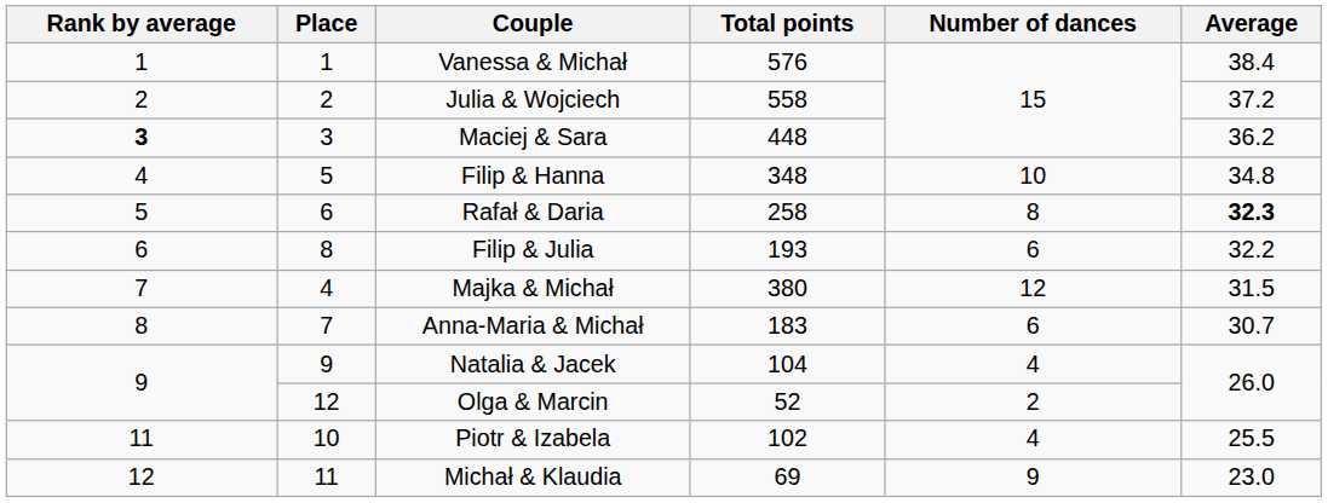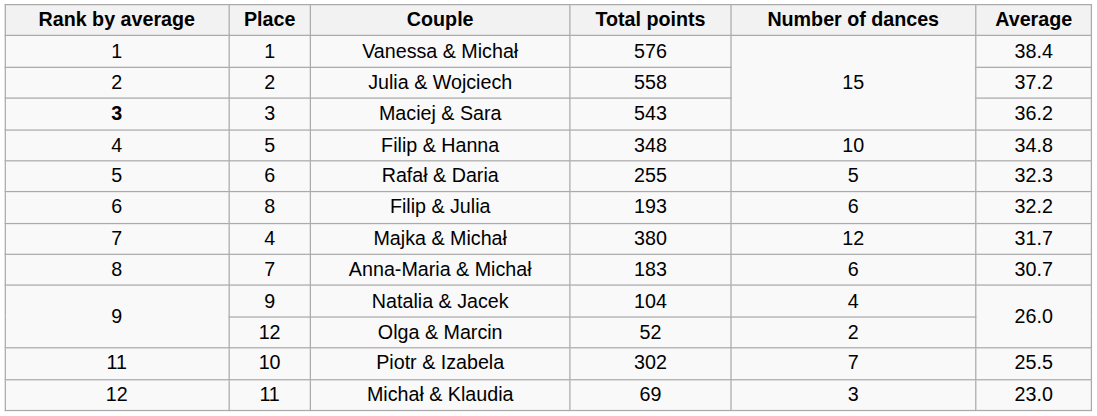 <table class="wikitable sortable"  style="margin:auto; text-align:center; white-space:nowrap; width:70%;">
 <tr>
 <th>Rank by average</th>
 <th>Place</th>
 <th>Couple</th>
 <th>Total points</th>
 <th>Number of dances</th>
 <th>Average </th>
 </tr>
 <tr>
 <td>1</td>
 <td>1</td>
 <td>Vanessa & Michał</td>
 <td>576</td>
 <td rowspan="3">15</td>
 <td>38.4</td>
 </tr>
 <tr>
 <td>2</td>
 <td>2</td>
 <td>Julia & Wojciech</td>
 <td>558</td>
 <td>37.2</td>
 </tr>
 <tr>
 <td><strong>3</strong></td>
 <td>3</td>
 <td>Maciej & Sara</td>
-<td>448</td>
+<td>543</td>
 <td>36.2</td>
 </tr>
 <tr>
 <td>4</td>
 <td>5</td>
 <td>Filip & Hanna</td>
 <td>348</td>
 <td>10</td>
 <td>34.8</td>
 </tr>
 <tr>
 <td>5</td>
 <td>6</td>
 <td>Rafał & Daria</td>
-<td>258</td>
-<td>8</td>
-<td><strong>32.3</strong></td>
+<td>255</td>
+<td>5</td>
+<td>32.3</td>
 </tr>
 <tr>
 <td>6</td>
 <td>8</td>
 <td>Filip & Julia</td>
 <td>193</td>
 <td>6</td>
 <td>32.2</td>
 </tr>
 <tr>
 <td>7</td>
 <td>4</td>
 <td>Majka & Michał</td>
 <td>380</td>
 <td>12</td>
-<td>31.5</td>
+<td>31.7</td>
 </tr>
 <tr>
 <td>8</td>
 <td>7</td>
 <td>Anna-Maria & Michał</td>
 <td>183</td>
 <td>6</td>
 <td>30.7</td>
 </tr>
 <tr>
 <td rowspan="2">9</td>
 <td>9</td>
 <td>Natalia & Jacek</td>
 <td>104</td>
 <td>4</td>
 <td rowspan="2">26.0</td>
 </tr>
 <tr>
 <td>12</td>
 <td>Olga & Marcin</td>
 <td>52</td>
 <td>2</td>
 </tr>
 <tr>
 <td>11</td>
 <td>10</td>
 <td>Piotr & Izabela</td>
-<td>102</td>
-<td>4</td>
+<td>302</td>
+<td>7</td>
 <td>25.5</td>
 </tr>
 <tr>
 <td>12</td>
 <td>11</td>
 <td>Michał & Klaudia</td>
 <td>69</td>
-<td>9</td>
+<td>3</td>
 <td>23.0</td>
 </tr>
 </table>
